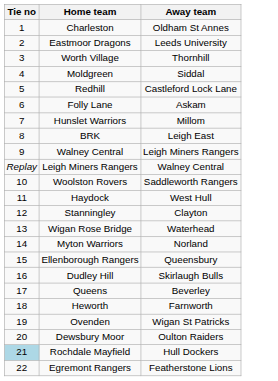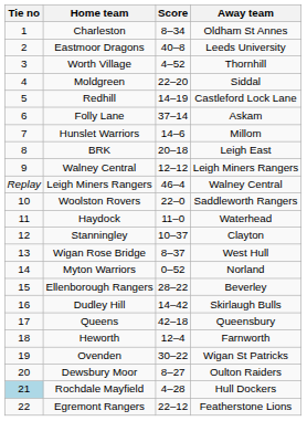 <table class="wikitable" style="text-align:center">
 <tr>
 <th>Tie no</th>
 <th>Home team</th>
+<th>Score</th>
 <th>Away team</th>
 </tr>
 <tr>
 <td>1</td>
 <td>Charleston</td>
+<td>8–34</td>
 <td>Oldham St Annes</td>
 </tr>
 <tr>
 <td>2</td>
 <td>Eastmoor Dragons</td>
+<td>40–8</td>
 <td>Leeds University</td>
 </tr>
 <tr>
 <td>3</td>
 <td>Worth Village</td>
+<td>4–52</td>
 <td>Thornhill</td>
 </tr>
 <tr>
 <td>4</td>
 <td>Moldgreen</td>
+<td>22–20</td>
 <td>Siddal</td>
 </tr>
 <tr>
 <td>5</td>
 <td>Redhill</td>
+<td>14–19</td>
 <td>Castleford Lock Lane</td>
 </tr>
 <tr>
 <td>6</td>
 <td>Folly Lane</td>
+<td>37–14</td>
 <td>Askam</td>
 </tr>
 <tr>
 <td>7</td>
 <td>Hunslet Warriors</td>
+<td>14–6</td>
 <td>Millom</td>
 </tr>
 <tr>
 <td>8</td>
 <td>BRK</td>
+<td>20–18</td>
 <td>Leigh East</td>
 </tr>
 <tr>
 <td>9</td>
 <td>Walney Central</td>
+<td>12–12</td>
 <td>Leigh Miners Rangers</td>
 </tr>
 <tr>
 <td><em>Replay</em></td>
 <td>Leigh Miners Rangers</td>
+<td>46–4</td>
 <td>Walney Central</td>
 </tr>
 <tr>
 <td>10</td>
 <td>Woolston Rovers</td>
+<td>22–0</td>
 <td>Saddleworth Rangers</td>
 </tr>
 <tr>
 <td>11</td>
 <td>Haydock</td>
-<td>West Hull</td>
+<td>11–0</td>
+<td>Waterhead</td>
 </tr>
 <tr>
 <td>12</td>
 <td>Stanningley</td>
+<td>10–37</td>
 <td>Clayton</td>
 </tr>
 <tr>
 <td>13</td>
 <td>Wigan Rose Bridge</td>
-<td>Waterhead</td>
+<td>8–37</td>
+<td>West Hull</td>
 </tr>
 <tr>
 <td>14</td>
 <td>Myton Warriors</td>
+<td>0–52</td>
 <td>Norland</td>
 </tr>
 <tr>
 <td>15</td>
 <td>Ellenborough Rangers</td>
-<td>Queensbury</td>
+<td>28–22</td>
+<td>Beverley</td>
 </tr>
 <tr>
 <td>16</td>
 <td>Dudley Hill</td>
+<td>14–42</td>
 <td>Skirlaugh Bulls</td>
 </tr>
 <tr>
 <td>17</td>
 <td>Queens</td>
-<td>Beverley</td>
+<td>42–18</td>
+<td>Queensbury</td>
 </tr>
 <tr>
 <td>18</td>
 <td>Heworth</td>
+<td>12–4</td>
 <td>Farnworth</td>
 </tr>
 <tr>
 <td>19</td>
 <td>Ovenden</td>
+<td>30–22</td>
 <td>Wigan St Patricks</td>
 </tr>
 <tr>
 <td>20</td>
 <td>Dewsbury Moor</td>
+<td>8–27</td>
 <td>Oulton Raiders</td>
 </tr>
 <tr>
 <td style="background: lightblue;">21</td>
 <td>Rochdale Mayfield</td>
+<td>4–28</td>
 <td>Hull Dockers</td>
 </tr>
 <tr>
 <td>22</td>
 <td>Egremont Rangers</td>
+<td>22–12</td>
 <td>Featherstone Lions</td>
 </tr>
 </table>
